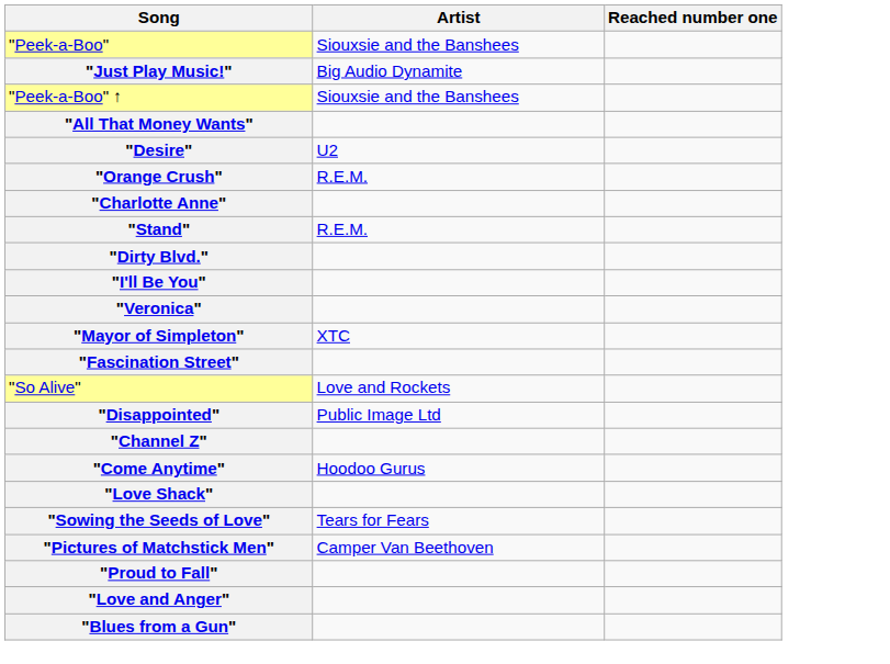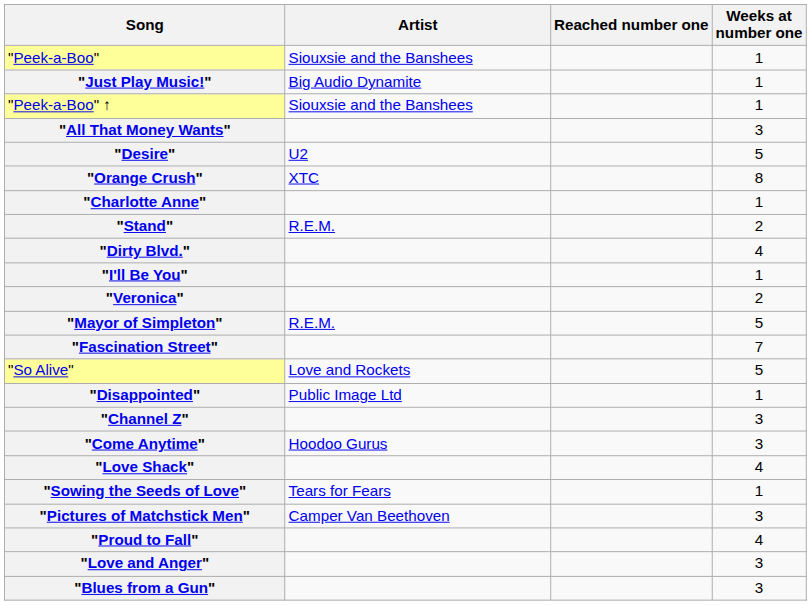 <table class="plainrowheaders sortable wikitable">
 <tr>
 <th scope="col" style="width:18em;">Song</th>
 <th scope="col" style="width:17em;">Artist</th>
 <th scope="col">Reached number one</th>
+<th scope="col">Weeks at<br>number one</th>
 </tr>
 <tr>
 <td bgcolor="#FFFF99">"<a href='#'>Peek-a-Boo</a>" </td>
 <td><a href='#'>Siouxsie and the Banshees</a></td>
 <td></td>
+<td align="center">1</td>
 </tr>
 <tr>
 <th scope="row">"<a href='#'>Just Play Music!</a>"</th>
 <td><a href='#'>Big Audio Dynamite</a></td>
 <td></td>
+<td align="center">1</td>
 </tr>
 <tr>
 <td bgcolor="#FFFF99">"<a href='#'>Peek-a-Boo</a>" ↑ </td>
 <td><a href='#'>Siouxsie and the Banshees</a></td>
 <td></td>
+<td align="center">1</td>
 </tr>
 <tr>
 <th scope="row">"<a href='#'>All That Money Wants</a>"</th>
 <td></td>
 <td></td>
+<td align="center">3</td>
 </tr>
 <tr>
 <th scope="row">"<a href='#'>Desire</a>"</th>
 <td><a href='#'>U2</a></td>
 <td></td>
+<td align="center">5</td>
 </tr>
 <tr>
 <th scope="row">"<a href='#'>Orange Crush</a>"</th>
-<td><a href='#'>R.E.M.</a></td>
+<td><a href='#'>XTC</a></td>
 <td></td>
+<td align="center">8</td>
 </tr>
 <tr>
 <th scope="row">"<a href='#'>Charlotte Anne</a>"</th>
 <td></td>
 <td></td>
+<td align="center">1</td>
 </tr>
 <tr>
 <th scope="row">"<a href='#'>Stand</a>"</th>
 <td><a href='#'>R.E.M.</a></td>
 <td></td>
+<td align="center">2</td>
 </tr>
 <tr>
 <th scope="row">"<a href='#'>Dirty Blvd.</a>"</th>
 <td></td>
 <td></td>
+<td align="center">4</td>
 </tr>
 <tr>
 <th scope="row">"<a href='#'>I'll Be You</a>"</th>
 <td></td>
 <td></td>
+<td align="center">1</td>
 </tr>
 <tr>
 <th scope="row">"<a href='#'>Veronica</a>"</th>
 <td></td>
 <td></td>
+<td align="center">2</td>
 </tr>
 <tr>
 <th scope="row">"<a href='#'>Mayor of Simpleton</a>"</th>
-<td><a href='#'>XTC</a></td>
+<td><a href='#'>R.E.M.</a></td>
 <td></td>
+<td align="center">5</td>
 </tr>
 <tr>
 <th scope="row">"<a href='#'>Fascination Street</a>"</th>
 <td></td>
 <td></td>
+<td align="center">7</td>
 </tr>
 <tr>
 <td bgcolor="#FFFF99">"<a href='#'>So Alive</a>" </td>
 <td><a href='#'>Love and Rockets</a></td>
 <td></td>
+<td align="center">5</td>
 </tr>
 <tr>
 <th scope="row">"<a href='#'>Disappointed</a>"</th>
 <td><a href='#'>Public Image Ltd</a></td>
 <td></td>
+<td align="center">1</td>
 </tr>
 <tr>
 <th scope="row">"<a href='#'>Channel Z</a>"</th>
 <td></td>
 <td></td>
+<td align="center">3</td>
 </tr>
 <tr>
 <th scope="row">"<a href='#'>Come Anytime</a>"</th>
 <td><a href='#'>Hoodoo Gurus</a></td>
 <td></td>
+<td align="center">3</td>
 </tr>
 <tr>
 <th scope="row">"<a href='#'>Love Shack</a>"</th>
 <td></td>
 <td></td>
+<td align="center">4</td>
 </tr>
 <tr>
 <th scope="row">"<a href='#'>Sowing the Seeds of Love</a>"</th>
 <td><a href='#'>Tears for Fears</a></td>
 <td></td>
+<td align="center">1</td>
 </tr>
 <tr>
 <th scope="row">"<a href='#'>Pictures of Matchstick Men</a>"</th>
 <td><a href='#'>Camper Van Beethoven</a></td>
 <td></td>
+<td align="center">3</td>
 </tr>
 <tr>
 <th scope="row">"<a href='#'>Proud to Fall</a>"</th>
 <td></td>
 <td></td>
+<td align="center">4</td>
 </tr>
 <tr>
 <th scope="row">"<a href='#'>Love and Anger</a>"</th>
 <td></td>
 <td></td>
+<td align="center">3</td>
 </tr>
 <tr>
 <th scope="row">"<a href='#'>Blues from a Gun</a>"</th>
 <td></td>
 <td></td>
+<td align="center">3</td>
 </tr>
 </table>
